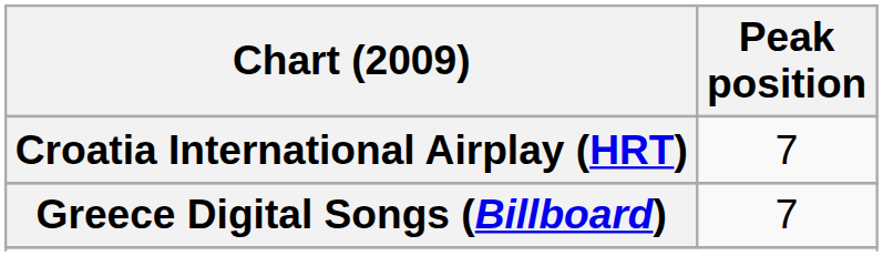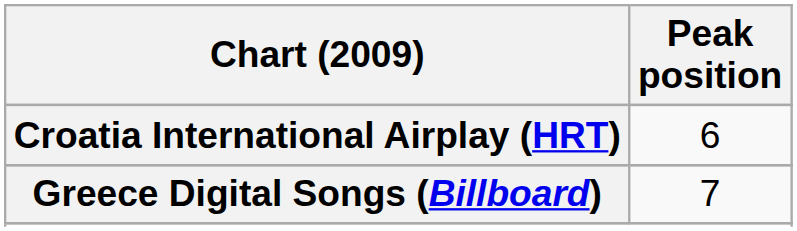 <table class="wikitable sortable plainrowheaders" style="text-align:center">
 <tr>
 <th scope="col">Chart (2009)</th>
 <th scope="col">Peak<br>position</th>
 </tr>
 <tr>
 </tr>
 <tr>
 </tr>
 <tr>
 </tr>
 <tr>
 </tr>
 <tr>
 </tr>
 <tr>
 <th scope="row">Croatia International Airplay (<a href='#'>HRT</a>)</th>
-<td>7</td>
+<td>6</td>
 </tr>
 <tr>
 </tr>
 <tr>
 <th scope="row">Greece Digital Songs (<em><a href='#'>Billboard</a></em>)</th>
 <td>7</td>
 </tr>
 <tr>
 </tr>
 <tr>
 </tr>
 <tr>
 </tr>
 <tr>
 </tr>
 <tr>
 </tr>
 <tr>
 </tr>
 </table>
